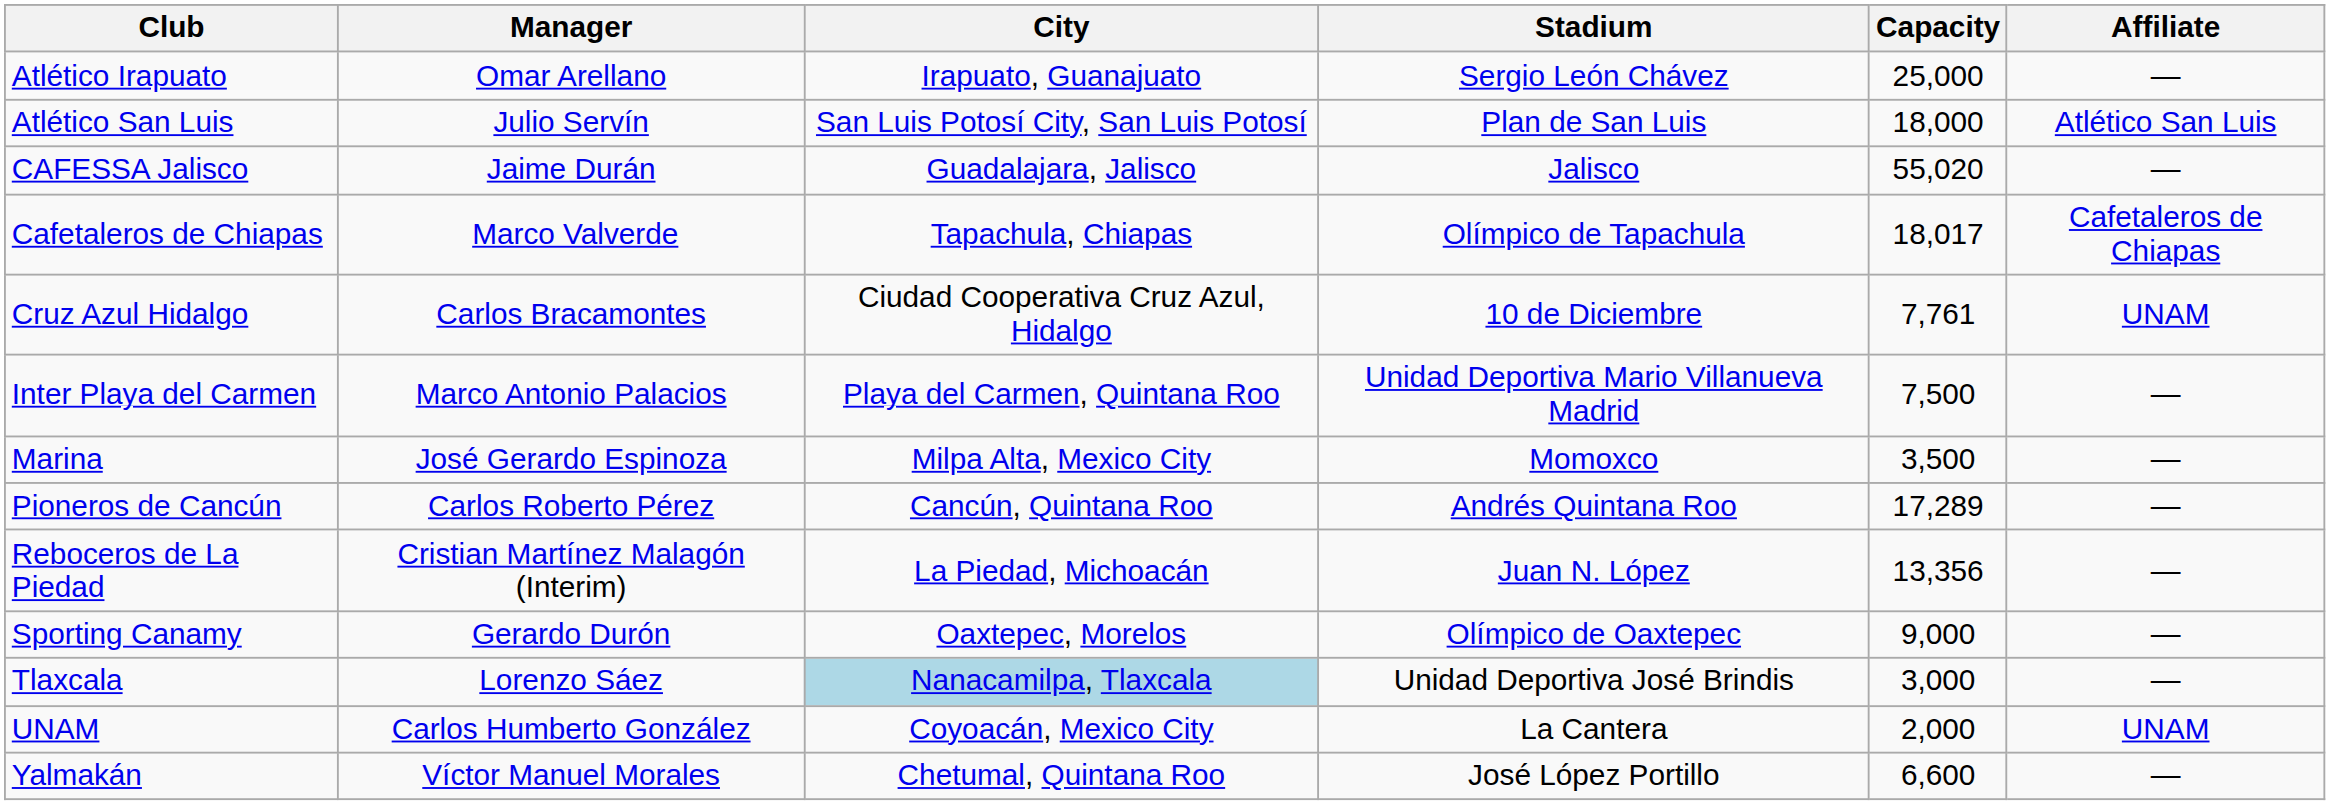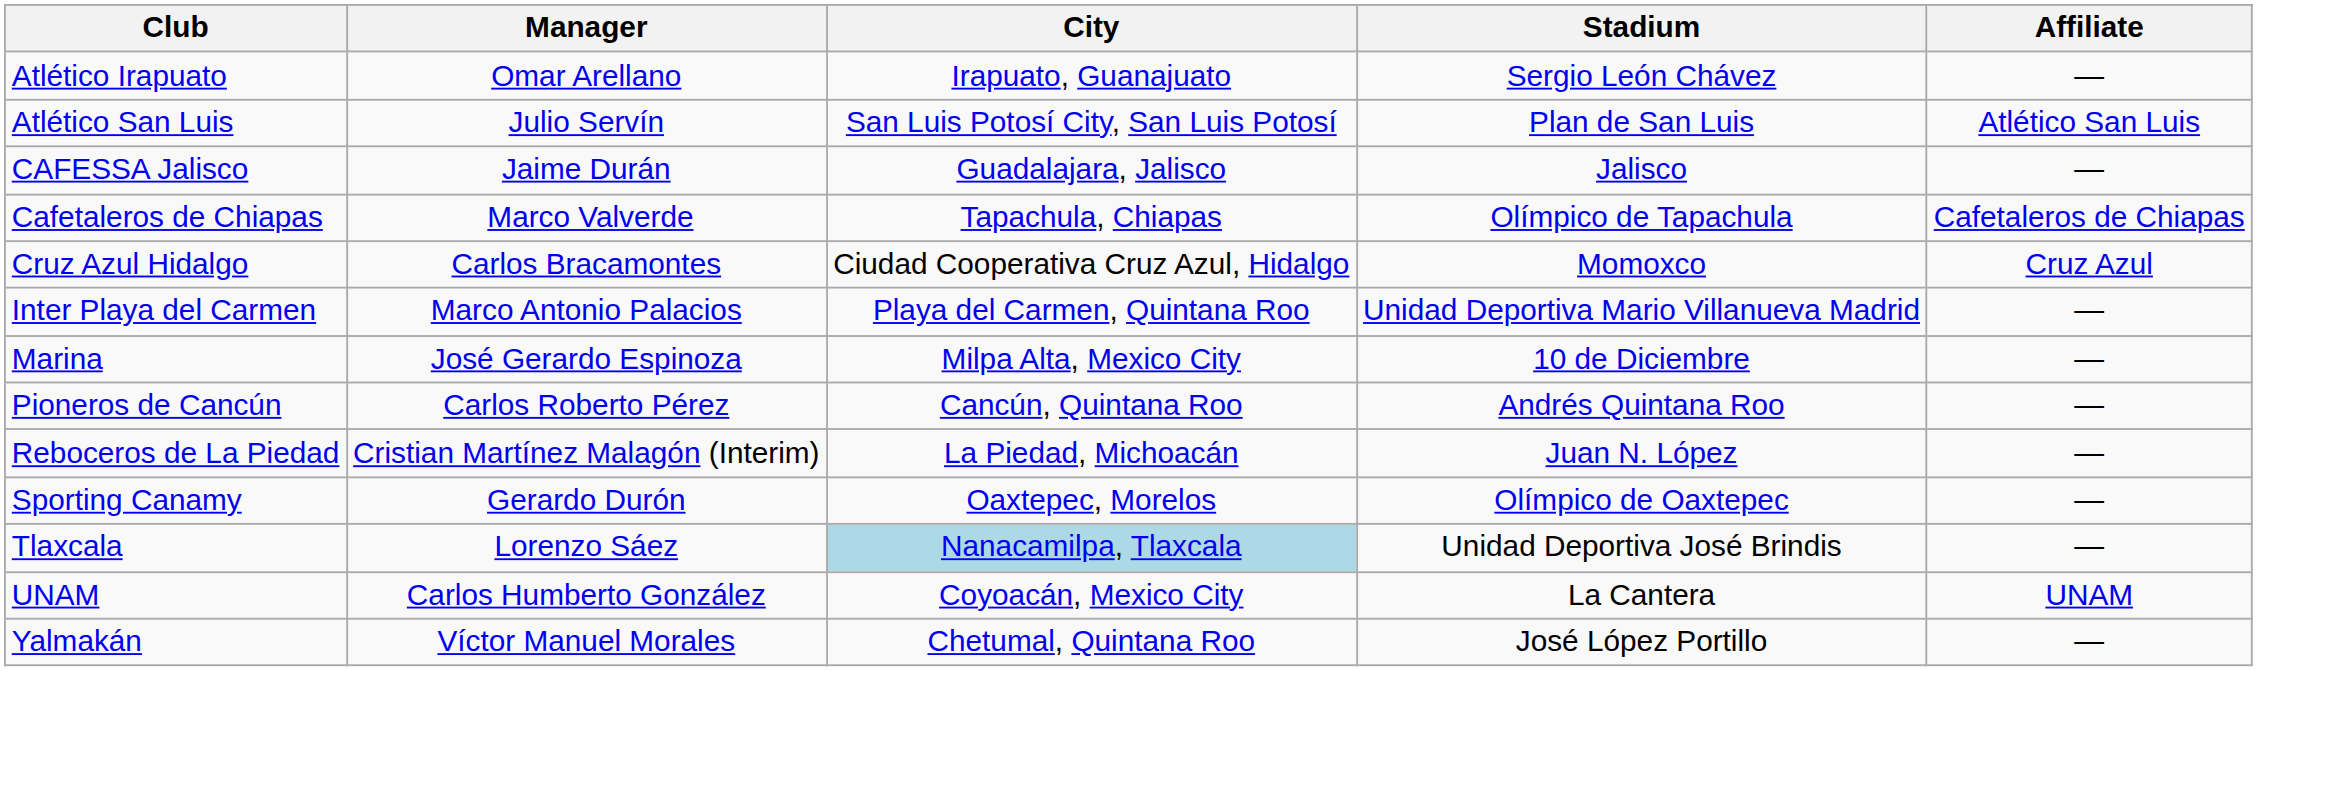 <table class="wikitable sortable" style="text-align: center;">
 <tr>
 <th>Club</th>
 <th>Manager</th>
 <th>City</th>
 <th>Stadium</th>
-<th>Capacity</th>
 <th>Affiliate</th>
 </tr>
 <tr>
 <td align="left"><a href='#'>Atlético Irapuato</a></td>
 <td> <a href='#'>Omar Arellano</a></td>
 <td><a href='#'>Irapuato</a>, <a href='#'>Guanajuato</a></td>
 <td><a href='#'>Sergio León Chávez</a></td>
-<td>25,000</td>
 <td>—</td>
 </tr>
 <tr>
 <td align="left"><a href='#'>Atlético San Luis</a></td>
 <td>  <a href='#'>Julio Servín</a></td>
 <td><a href='#'>San Luis Potosí City</a>, <a href='#'>San Luis Potosí</a></td>
 <td><a href='#'>Plan de San Luis</a></td>
-<td>18,000</td>
 <td><a href='#'>Atlético San Luis</a></td>
 </tr>
 <tr>
 <td align="left"><a href='#'>CAFESSA Jalisco</a></td>
 <td> <a href='#'>Jaime Durán</a></td>
 <td><a href='#'>Guadalajara</a>, <a href='#'>Jalisco</a></td>
 <td><a href='#'>Jalisco</a></td>
-<td>55,020</td>
 <td>—</td>
 </tr>
 <tr>
 <td align="left"><a href='#'>Cafetaleros de Chiapas</a></td>
 <td> <a href='#'>Marco Valverde</a></td>
 <td><a href='#'>Tapachula</a>, <a href='#'>Chiapas</a></td>
 <td><a href='#'>Olímpico de Tapachula</a></td>
-<td>18,017</td>
 <td><a href='#'>Cafetaleros de Chiapas</a></td>
 </tr>
 <tr>
 <td align="left"><a href='#'>Cruz Azul Hidalgo</a></td>
 <td> <a href='#'>Carlos Bracamontes</a></td>
 <td>Ciudad Cooperativa Cruz Azul, <a href='#'>Hidalgo</a></td>
-<td><a href='#'>10 de Diciembre</a></td>
-<td>7,761</td>
-<td><a href='#'>UNAM</a></td>
+<td><a href='#'>Momoxco</a></td>
+<td><a href='#'>Cruz Azul</a></td>
 </tr>
 <tr>
 <td align="left"><a href='#'>Inter Playa del Carmen</a></td>
 <td> <a href='#'>Marco Antonio Palacios</a></td>
 <td><a href='#'>Playa del Carmen</a>, <a href='#'>Quintana Roo</a></td>
 <td><a href='#'>Unidad Deportiva Mario Villanueva Madrid</a></td>
-<td>7,500</td>
 <td>—</td>
 </tr>
 <tr>
 <td align="left"><a href='#'>Marina</a></td>
 <td> <a href='#'>José Gerardo Espinoza</a></td>
 <td><a href='#'>Milpa Alta</a>, <a href='#'>Mexico City</a></td>
-<td><a href='#'>Momoxco</a></td>
-<td>3,500</td>
+<td><a href='#'>10 de Diciembre</a></td>
 <td>—</td>
 </tr>
 <tr>
 <td align="left"><a href='#'>Pioneros de Cancún</a></td>
 <td> <a href='#'>Carlos Roberto Pérez</a></td>
 <td><a href='#'>Cancún</a>, <a href='#'>Quintana Roo</a></td>
 <td><a href='#'>Andrés Quintana Roo</a></td>
-<td>17,289</td>
 <td>—</td>
 </tr>
 <tr>
 <td align="left"><a href='#'>Reboceros de La Piedad</a></td>
 <td> <a href='#'>Cristian Martínez Malagón</a> (Interim)</td>
 <td><a href='#'>La Piedad</a>, <a href='#'>Michoacán</a></td>
 <td><a href='#'>Juan N. López</a></td>
-<td>13,356</td>
 <td>—</td>
 </tr>
 <tr>
 <td align="left"><a href='#'>Sporting Canamy</a></td>
 <td> <a href='#'>Gerardo Durón</a></td>
 <td><a href='#'>Oaxtepec</a>, <a href='#'>Morelos</a></td>
 <td><a href='#'>Olímpico de Oaxtepec</a></td>
-<td>9,000</td>
 <td>—</td>
 </tr>
 <tr>
 <td align="left"><a href='#'>Tlaxcala</a></td>
 <td> <a href='#'>Lorenzo Sáez</a></td>
 <td style="background: lightblue;"><a href='#'>Nanacamilpa</a>, <a href='#'>Tlaxcala</a></td>
 <td>Unidad Deportiva José Brindis</td>
-<td>3,000</td>
 <td>—</td>
 </tr>
 <tr>
 <td align="left"><a href='#'>UNAM</a></td>
 <td> <a href='#'>Carlos Humberto González</a></td>
 <td><a href='#'>Coyoacán</a>, <a href='#'>Mexico City</a></td>
 <td>La Cantera</td>
-<td>2,000</td>
 <td><a href='#'>UNAM</a></td>
 </tr>
 <tr>
 <td align="left"><a href='#'>Yalmakán</a></td>
 <td> <a href='#'>Víctor Manuel Morales</a></td>
 <td><a href='#'>Chetumal</a>, <a href='#'>Quintana Roo</a></td>
 <td>José López Portillo</td>
-<td>6,600</td>
 <td>—</td>
 </tr>
 </table>
